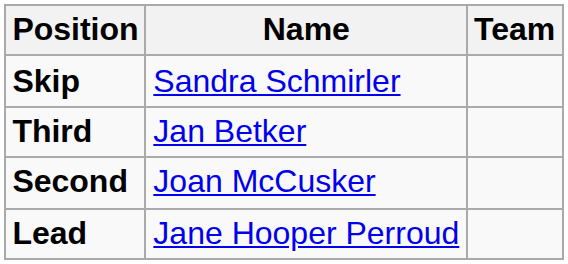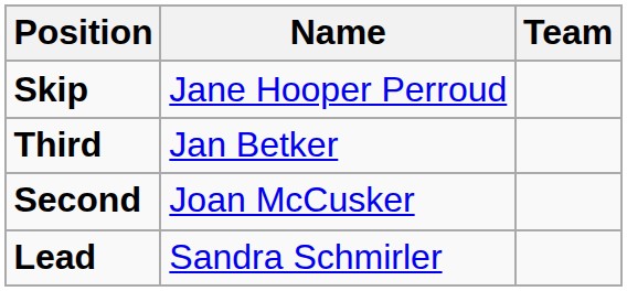 <table class="wikitable">
 <tr>
 <th><strong>Position</strong></th>
 <th><strong>Name</strong></th>
 <th><strong>Team</strong></th>
 </tr>
 <tr>
 <td><strong>Skip</strong></td>
-<td><a href='#'>Sandra Schmirler</a> </td>
+<td><a href='#'>Jane Hooper Perroud</a></td>
 <td></td>
 </tr>
 <tr>
 <td><strong>Third</strong></td>
 <td><a href='#'>Jan Betker</a> </td>
 <td></td>
 </tr>
 <tr>
 <td><strong>Second</strong></td>
 <td><a href='#'>Joan McCusker</a> </td>
 <td></td>
 </tr>
 <tr>
 <td><strong>Lead</strong></td>
-<td><a href='#'>Jane Hooper Perroud</a></td>
+<td><a href='#'>Sandra Schmirler</a> </td>
 <td></td>
 </tr>
 </table>
